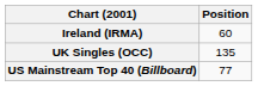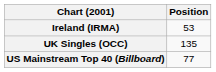 <table class="wikitable sortable plainrowheaders" style="text-align:center">
 <tr>
 <th scope="col">Chart (2001)</th>
 <th scope="col">Position</th>
 </tr>
 <tr>
 <th scope="row">Ireland (IRMA)</th>
-<td>60</td>
+<td>53</td>
 </tr>
 <tr>
 <th scope="row">UK Singles (OCC)</th>
 <td>135</td>
 </tr>
 <tr>
 <th scope="row">US Mainstream Top 40 (<em>Billboard</em>)</th>
 <td>77</td>
 </tr>
 </table>
